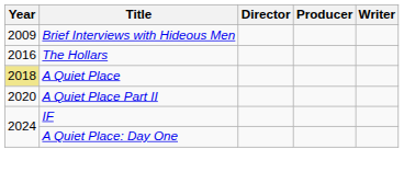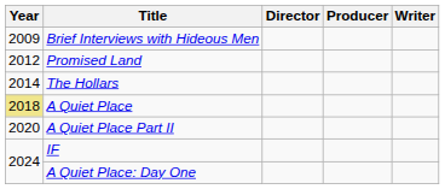 <table class="wikitable plainrowheaders sortable" style="margin-right: 0;">
 <tr>
 <th scope="col">Year</th>
 <th scope="col">Title</th>
 <th scope="col">Director</th>
 <th scope="col">Producer</th>
 <th scope="col">Writer</th>
 </tr>
 <tr>
 <td>2009</td>
 <td><em><a href='#'>Brief Interviews with Hideous Men</a></em></td>
 <td></td>
 <td></td>
 <td></td>
 </tr>
 <tr>
-<td>2016</td>
+<td>2012</td>
+<td><em><a href='#'>Promised Land</a></em></td>
+<td></td>
+<td></td>
+<td></td>
+</tr>
+<tr>
+<td>2014</td>
 <td><em><a href='#'>The Hollars</a></em></td>
 <td></td>
 <td></td>
 <td></td>
 </tr>
 <tr>
 <td style="background: khaki;">2018</td>
 <td><em><a href='#'>A Quiet Place</a></em></td>
 <td></td>
 <td></td>
 <td></td>
 </tr>
 <tr>
 <td>2020</td>
 <td><em><a href='#'>A Quiet Place Part II</a></em></td>
 <td></td>
 <td></td>
 <td></td>
 </tr>
 <tr>
 <td rowspan="2">2024</td>
 <td><em><a href='#'>IF</a></em></td>
 <td></td>
 <td></td>
 <td></td>
 </tr>
 <tr>
 <td><em><a href='#'>A Quiet Place: Day One</a></em></td>
 <td></td>
 <td></td>
 <td></td>
 </tr>
 </table>
